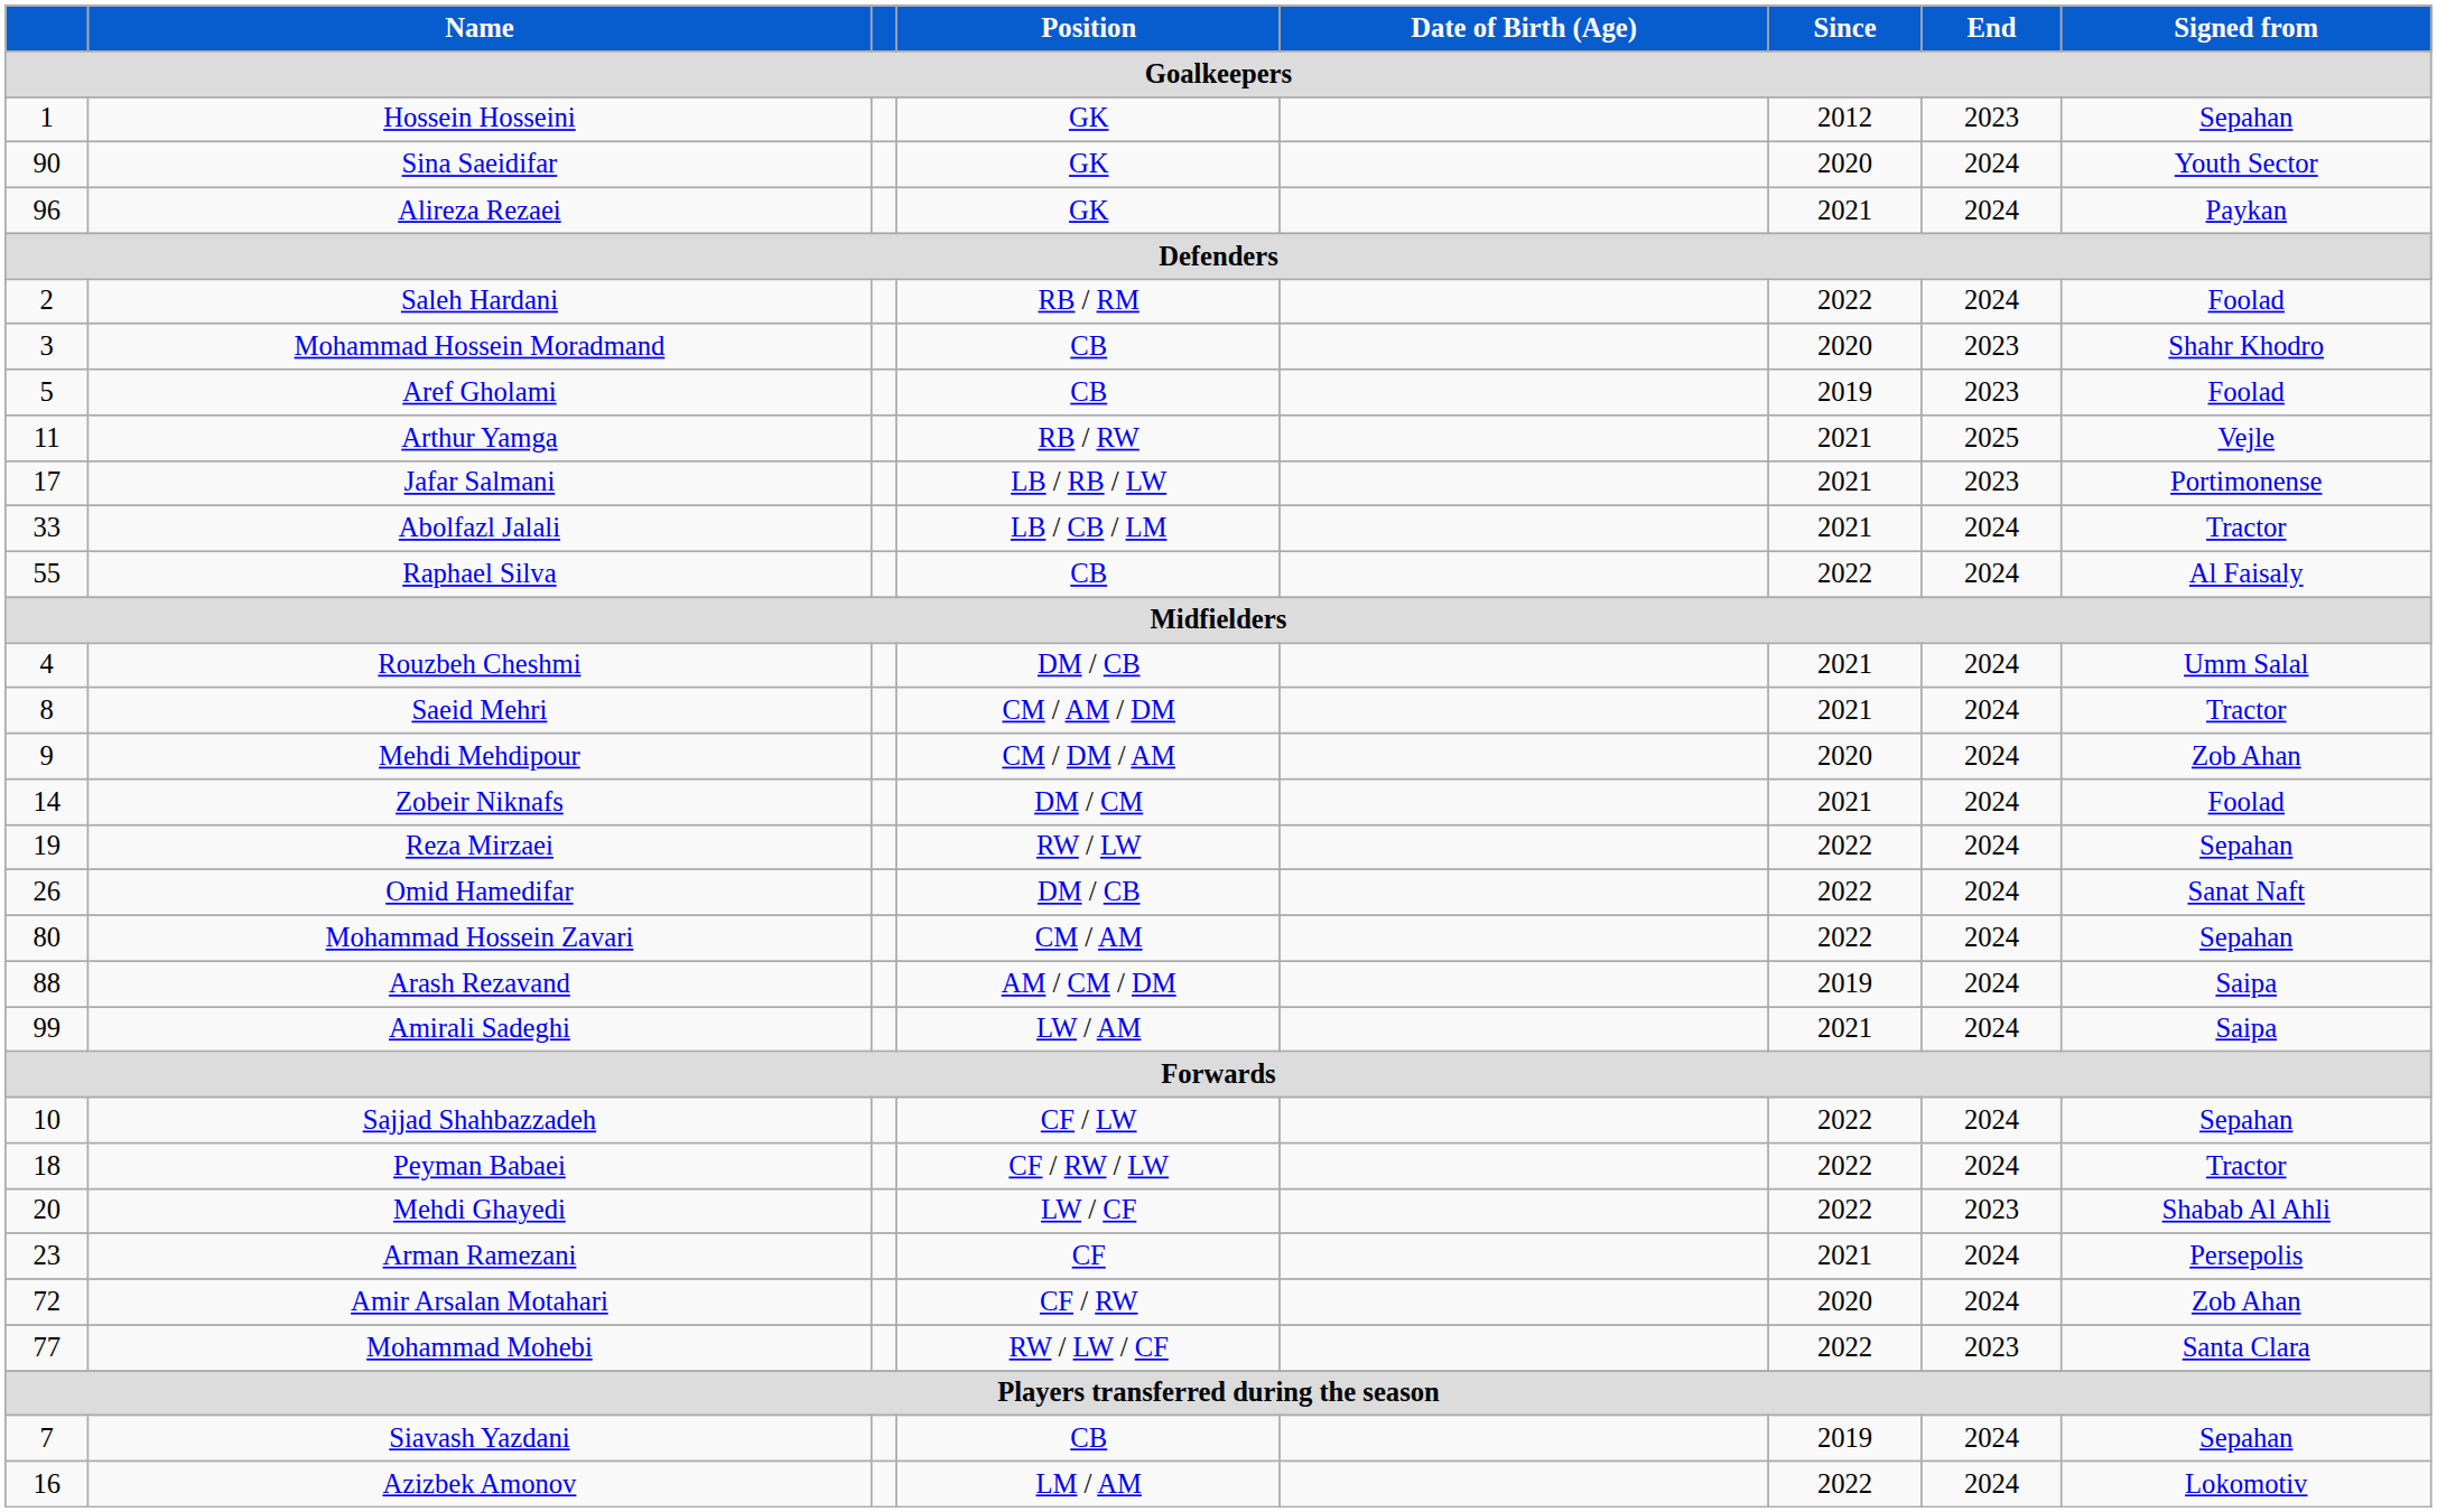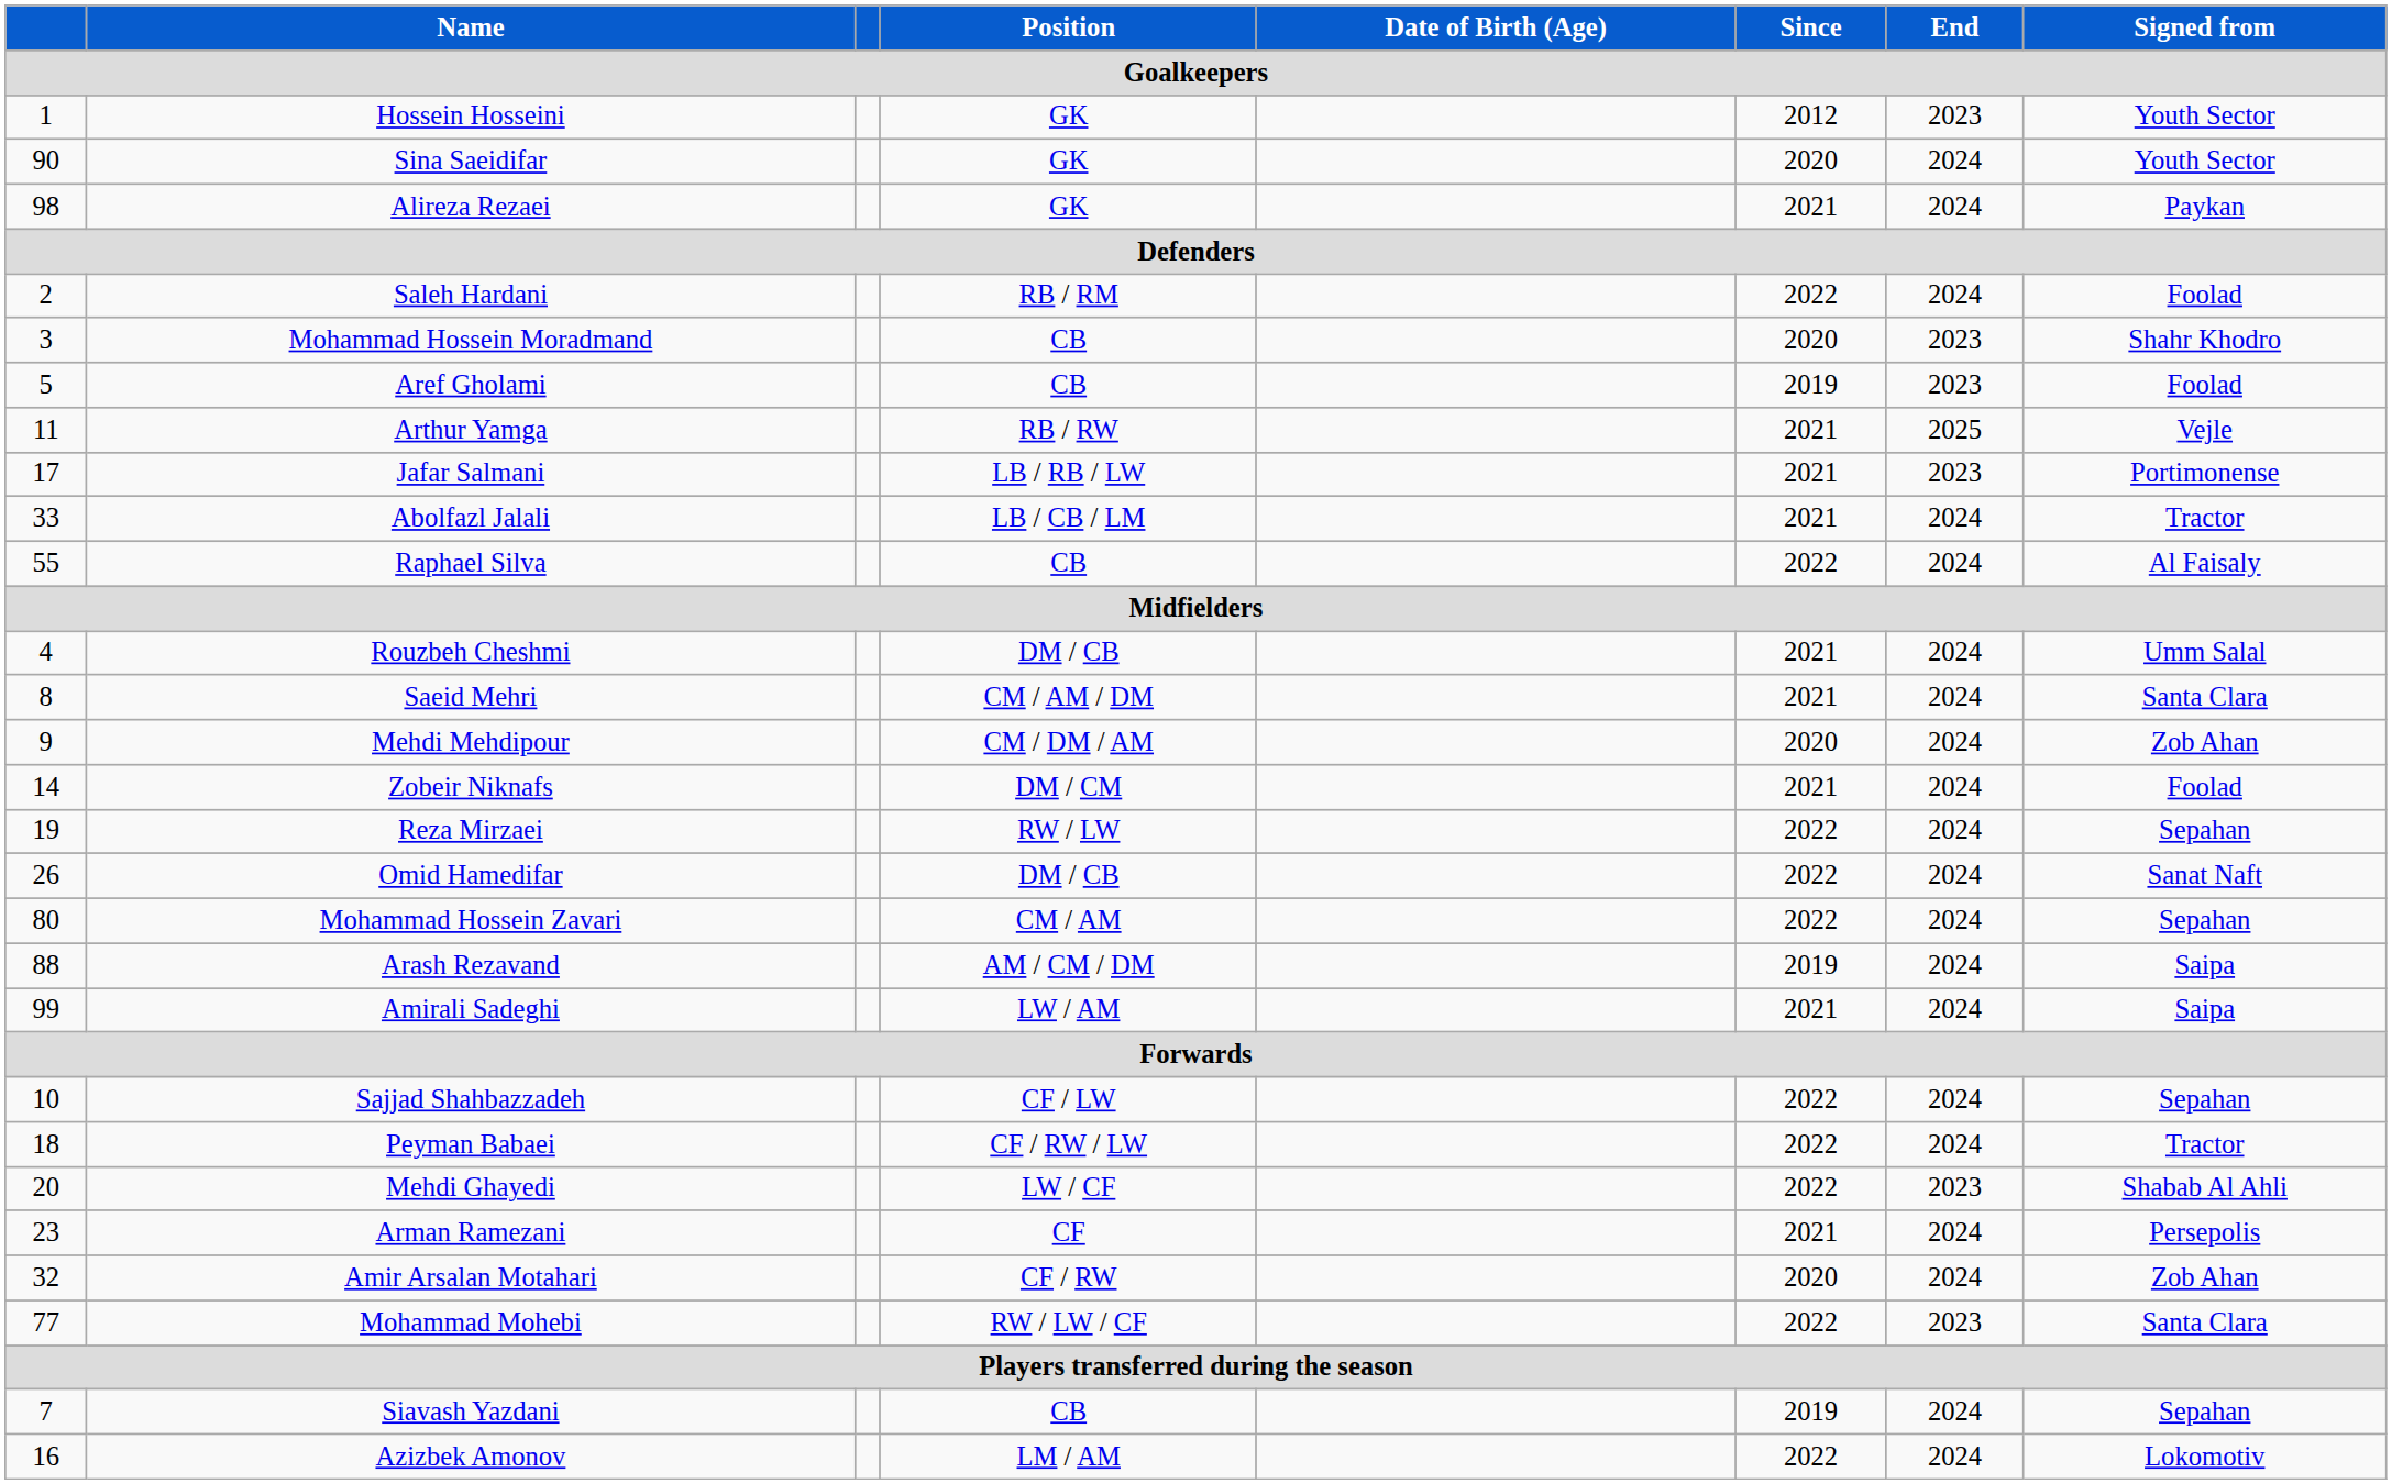 <table class="wikitable" style="text-align:center; font-size:90%; width:80%;">
 <tr>
 <th style="background:#075CCE; color:white; text-align:center;"></th>
 <th style="background:#075CCE; color:white; text-align:center;">Name</th>
 <th style="background:#075CCE; color:white; text-align:center;"></th>
 <th style="background:#075CCE; color:white; text-align:center;">Position</th>
 <th style="background:#075CCE; color:white; text-align:center;">Date of Birth (Age)</th>
 <th style="background:#075CCE; color:white; text-align:center;">Since</th>
 <th style="background:#075CCE; color:white; text-align:center;">End</th>
 <th style="background:#075CCE; color:white; text-align:center;">Signed from</th>
 </tr>
 <tr>
 <th colspan=10 style="background: #DCDCDC" align=right>Goalkeepers</th>
 </tr>
 <tr>
 <td>1</td>
 <td><a href='#'>Hossein Hosseini</a></td>
 <td></td>
 <td><a href='#'>GK</a></td>
 <td></td>
 <td>2012</td>
 <td>2023</td>
-<td> <a href='#'>Sepahan</a></td>
+<td> <a href='#'>Youth Sector</a></td>
 </tr>
 <tr>
 <td>90</td>
 <td><a href='#'>Sina Saeidifar</a></td>
 <td></td>
 <td><a href='#'>GK</a></td>
 <td></td>
 <td>2020</td>
 <td>2024</td>
 <td> <a href='#'>Youth Sector</a></td>
 </tr>
 <tr>
-<td>96</td>
+<td>98</td>
 <td><a href='#'>Alireza Rezaei</a></td>
 <td></td>
 <td><a href='#'>GK</a></td>
 <td></td>
 <td>2021</td>
 <td>2024</td>
 <td> <a href='#'>Paykan</a></td>
 </tr>
 <tr>
 <th colspan=11 style="background: #DCDCDC" align=right>Defenders</th>
 </tr>
 <tr>
 <td>2</td>
 <td><a href='#'>Saleh Hardani</a></td>
 <td></td>
 <td><a href='#'>RB</a> / <a href='#'>RM</a></td>
 <td></td>
 <td>2022</td>
 <td>2024</td>
 <td> <a href='#'>Foolad</a></td>
 </tr>
 <tr>
 <td>3</td>
 <td><a href='#'>Mohammad Hossein Moradmand</a></td>
 <td></td>
 <td><a href='#'>CB</a></td>
 <td></td>
 <td>2020</td>
 <td>2023</td>
 <td> <a href='#'>Shahr Khodro</a></td>
 </tr>
 <tr>
 <td>5</td>
 <td><a href='#'>Aref Gholami</a></td>
 <td></td>
 <td><a href='#'>CB</a></td>
 <td></td>
 <td>2019</td>
 <td>2023</td>
 <td> <a href='#'>Foolad</a></td>
 </tr>
 <tr>
 <td>11</td>
 <td><a href='#'>Arthur Yamga</a></td>
 <td></td>
 <td><a href='#'>RB</a> / <a href='#'>RW</a></td>
 <td></td>
 <td>2021</td>
 <td>2025</td>
 <td> <a href='#'>Vejle</a></td>
 </tr>
 <tr>
 <td>17</td>
 <td><a href='#'>Jafar Salmani</a></td>
 <td></td>
 <td><a href='#'>LB</a> / <a href='#'>RB</a> / <a href='#'>LW</a></td>
 <td></td>
 <td>2021</td>
 <td>2023</td>
 <td> <a href='#'>Portimonense</a></td>
 </tr>
 <tr>
 <td>33</td>
 <td><a href='#'>Abolfazl Jalali</a></td>
 <td></td>
 <td><a href='#'>LB</a> / <a href='#'>CB</a> / <a href='#'>LM</a></td>
 <td></td>
 <td>2021</td>
 <td>2024</td>
 <td> <a href='#'>Tractor</a></td>
 </tr>
 <tr>
 <td>55</td>
 <td><a href='#'>Raphael Silva</a></td>
 <td></td>
 <td><a href='#'>CB</a></td>
 <td></td>
 <td>2022</td>
 <td>2024</td>
 <td> <a href='#'>Al Faisaly</a></td>
 </tr>
 <tr>
 <th colspan=11 style="background: #DCDCDC" align=right>Midfielders</th>
 </tr>
 <tr>
 <td>4</td>
 <td><a href='#'>Rouzbeh Cheshmi</a></td>
 <td></td>
 <td><a href='#'>DM</a> / <a href='#'>CB</a></td>
 <td></td>
 <td>2021</td>
 <td>2024</td>
 <td> <a href='#'>Umm Salal</a></td>
 </tr>
 <tr>
 <td>8</td>
 <td><a href='#'>Saeid Mehri</a></td>
 <td></td>
 <td><a href='#'>CM</a> / <a href='#'>AM</a> / <a href='#'>DM</a></td>
 <td></td>
 <td>2021</td>
 <td>2024</td>
-<td> <a href='#'>Tractor</a></td>
+<td> <a href='#'>Santa Clara</a></td>
 </tr>
 <tr>
 <td>9</td>
 <td><a href='#'>Mehdi Mehdipour</a></td>
 <td></td>
 <td><a href='#'>CM</a> / <a href='#'>DM</a> / <a href='#'>AM</a></td>
 <td></td>
 <td>2020</td>
 <td>2024</td>
 <td> <a href='#'>Zob Ahan</a></td>
 </tr>
 <tr>
 <td>14</td>
 <td><a href='#'>Zobeir Niknafs</a></td>
 <td></td>
 <td><a href='#'>DM</a> / <a href='#'>CM</a></td>
 <td></td>
 <td>2021</td>
 <td>2024</td>
 <td> <a href='#'>Foolad</a></td>
 </tr>
 <tr>
 <td>19</td>
 <td><a href='#'>Reza Mirzaei</a></td>
 <td></td>
 <td><a href='#'>RW</a> / <a href='#'>LW</a></td>
 <td></td>
 <td>2022</td>
 <td>2024</td>
 <td> <a href='#'>Sepahan</a></td>
 </tr>
 <tr>
 <td>26</td>
 <td><a href='#'>Omid Hamedifar</a></td>
 <td></td>
 <td><a href='#'>DM</a> / <a href='#'>CB</a></td>
 <td></td>
 <td>2022</td>
 <td>2024</td>
 <td> <a href='#'>Sanat Naft</a></td>
 </tr>
 <tr>
 <td>80</td>
 <td><a href='#'>Mohammad Hossein Zavari</a></td>
 <td></td>
 <td><a href='#'>CM</a> / <a href='#'>AM</a></td>
 <td></td>
 <td>2022</td>
 <td>2024</td>
 <td> <a href='#'>Sepahan</a></td>
 </tr>
 <tr>
 <td>88</td>
 <td><a href='#'>Arash Rezavand</a></td>
 <td></td>
 <td><a href='#'>AM</a> / <a href='#'>CM</a> / <a href='#'>DM</a></td>
 <td></td>
 <td>2019</td>
 <td>2024</td>
 <td> <a href='#'>Saipa</a></td>
 </tr>
 <tr>
 <td>99</td>
 <td><a href='#'>Amirali Sadeghi</a></td>
 <td></td>
 <td><a href='#'>LW</a> / <a href='#'>AM</a></td>
 <td></td>
 <td>2021</td>
 <td>2024</td>
 <td> <a href='#'>Saipa</a></td>
 </tr>
 <tr>
 <th colspan=11 style="background: #DCDCDC" align=right>Forwards</th>
 </tr>
 <tr>
 <td>10</td>
 <td><a href='#'>Sajjad Shahbazzadeh</a></td>
 <td></td>
 <td><a href='#'>CF</a> / <a href='#'>LW</a></td>
 <td></td>
 <td>2022</td>
 <td>2024</td>
 <td> <a href='#'>Sepahan</a></td>
 </tr>
 <tr>
 <td>18</td>
 <td><a href='#'>Peyman Babaei</a></td>
 <td></td>
 <td><a href='#'>CF</a> / <a href='#'>RW</a> / <a href='#'>LW</a></td>
 <td></td>
 <td>2022</td>
 <td>2024</td>
 <td> <a href='#'>Tractor</a></td>
 </tr>
 <tr>
 <td>20</td>
 <td><a href='#'>Mehdi Ghayedi</a></td>
 <td></td>
 <td><a href='#'>LW</a> / <a href='#'>CF</a></td>
 <td></td>
 <td>2022</td>
 <td>2023</td>
 <td> <a href='#'>Shabab Al Ahli</a></td>
 </tr>
 <tr>
 <td>23</td>
 <td><a href='#'>Arman Ramezani</a></td>
 <td></td>
 <td><a href='#'>CF</a></td>
 <td></td>
 <td>2021</td>
 <td>2024</td>
 <td> <a href='#'>Persepolis</a></td>
 </tr>
 <tr>
-<td>72</td>
+<td>32</td>
 <td><a href='#'>Amir Arsalan Motahari</a></td>
 <td></td>
 <td><a href='#'>CF</a> / <a href='#'>RW</a></td>
 <td></td>
 <td>2020</td>
 <td>2024</td>
 <td> <a href='#'>Zob Ahan</a></td>
 </tr>
 <tr>
 <td>77</td>
 <td><a href='#'>Mohammad Mohebi</a></td>
 <td></td>
 <td><a href='#'>RW</a> / <a href='#'>LW</a> / <a href='#'>CF</a></td>
 <td></td>
 <td>2022</td>
 <td>2023</td>
 <td> <a href='#'>Santa Clara</a></td>
 </tr>
 <tr>
 <th colspan=10 style="background:#dcdcdc; text-align:center;">Players transferred during the season</th>
 </tr>
 <tr>
 <td>7</td>
 <td><a href='#'>Siavash Yazdani</a></td>
 <td></td>
 <td><a href='#'>CB</a></td>
 <td></td>
 <td>2019</td>
 <td>2024</td>
 <td> <a href='#'>Sepahan</a></td>
 </tr>
 <tr>
 <td>16</td>
 <td><a href='#'>Azizbek Amonov</a></td>
 <td></td>
 <td><a href='#'>LM</a> / <a href='#'>AM</a></td>
 <td></td>
 <td>2022</td>
 <td>2024</td>
 <td> <a href='#'>Lokomotiv</a></td>
 </tr>
 </table>
